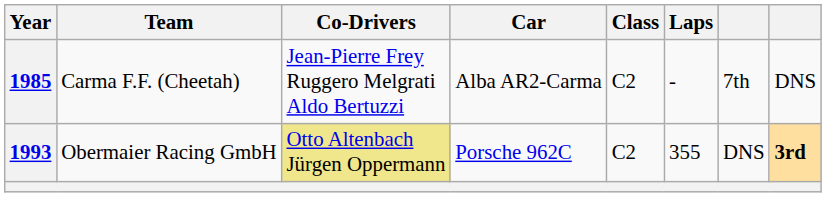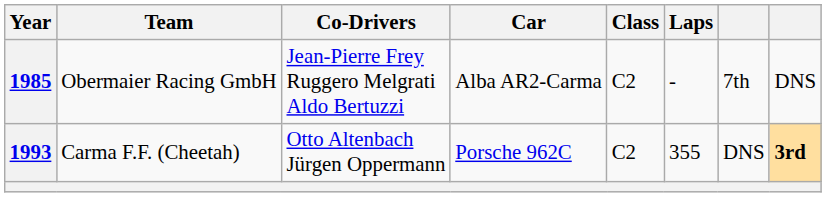 <table class="wikitable" style="font-size:90%">
 <tr>
 <th>Year</th>
 <th>Team</th>
 <th>Co-Drivers</th>
 <th>Car</th>
 <th>Class</th>
 <th>Laps</th>
 <th></th>
 <th></th>
 </tr>
 <tr>
 <th><a href='#'>1985</a></th>
-<td align="left"> Carma F.F. (Cheetah)</td>
+<td align="left"> Obermaier Racing GmbH</td>
 <td align="left"> <a href='#'>Jean-Pierre Frey</a><br> Ruggero Melgrati<br> <a href='#'>Aldo Bertuzzi</a></td>
 <td align="left">Alba AR2-Carma</td>
 <td>C2</td>
 <td>-</td>
 <td>7th</td>
 <td>DNS</td>
 </tr>
 <tr>
 <th><a href='#'>1993</a></th>
-<td align="left"> Obermaier Racing GmbH</td>
-<td align="left" style="background: khaki;"> <a href='#'>Otto Altenbach</a><br> Jürgen Oppermann</td>
+<td align="left"> Carma F.F. (Cheetah)</td>
+<td align="left"> <a href='#'>Otto Altenbach</a><br> Jürgen Oppermann</td>
 <td align="left"><a href='#'>Porsche 962C</a></td>
 <td>C2</td>
 <td>355</td>
 <td>DNS</td>
 <td style="background:#FFDF9F;"><strong>3rd</strong></td>
 </tr>
 <tr>
 <th colspan="8"></th>
 </tr>
 </table>
